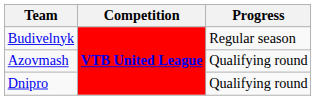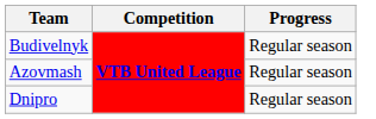 <table class="wikitable sortable">
 <tr>
 <th>Team</th>
 <th>Competition</th>
 <th>Progress</th>
 </tr>
 <tr>
 <td><a href='#'>Budivelnyk</a></td>
 <td rowspan="3" style="background-color:red;color:white;text-align:center"><strong><span><a href='#'>VTB United League</a></span></strong></td>
 <td>Regular season</td>
 </tr>
 <tr>
 <td><a href='#'>Azovmash</a></td>
-<td>Qualifying round</td>
+<td>Regular season</td>
 </tr>
 <tr>
 <td><a href='#'>Dnipro</a></td>
-<td>Qualifying round</td>
+<td>Regular season</td>
 </tr>
 </table>
